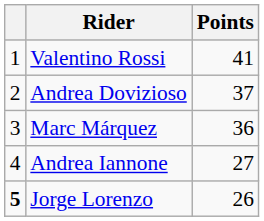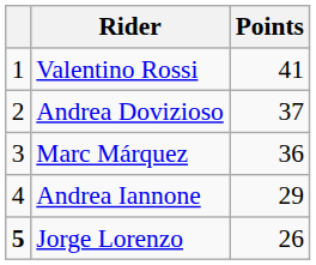 <table class="wikitable" style="font-size: 95%;">
 <tr>
 <th></th>
 <th>Rider</th>
 <th>Points</th>
 </tr>
 <tr>
 <td align=center>1</td>
 <td> <a href='#'>Valentino Rossi</a></td>
 <td align=right>41</td>
 </tr>
 <tr>
 <td align=center>2</td>
 <td> <a href='#'>Andrea Dovizioso</a></td>
 <td align=right>37</td>
 </tr>
 <tr>
 <td align=center>3</td>
 <td> <a href='#'>Marc Márquez</a></td>
 <td align=right>36</td>
 </tr>
 <tr>
 <td align=center>4</td>
 <td> <a href='#'>Andrea Iannone</a></td>
-<td align=right>27</td>
+<td align=right>29</td>
 </tr>
 <tr>
 <td align=center><strong>5</strong></td>
 <td> <a href='#'>Jorge Lorenzo</a></td>
 <td align=right>26</td>
 </tr>
 </table>
